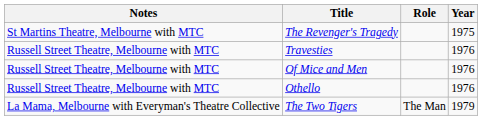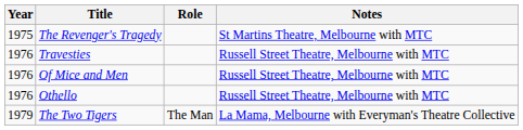 <table class=wikitable>
 <tr>
-<th>Notes</th>
+<th>Year</th>
 <th>Title</th>
 <th>Role</th>
-<th>Year</th>
+<th>Notes</th>
 </tr>
 <tr>
-<td><a href='#'>St Martins Theatre, Melbourne</a> with <a href='#'>MTC</a></td>
+<td>1975</td>
 <td><em><a href='#'>The Revenger's Tragedy</a></em></td>
 <td></td>
-<td>1975</td>
+<td><a href='#'>St Martins Theatre, Melbourne</a> with <a href='#'>MTC</a></td>
 </tr>
 <tr>
-<td><a href='#'>Russell Street Theatre, Melbourne</a> with <a href='#'>MTC</a></td>
+<td>1976</td>
 <td><em><a href='#'>Travesties</a></em></td>
 <td></td>
-<td>1976</td>
+<td><a href='#'>Russell Street Theatre, Melbourne</a> with <a href='#'>MTC</a></td>
 </tr>
 <tr>
-<td><a href='#'>Russell Street Theatre, Melbourne</a> with <a href='#'>MTC</a></td>
+<td>1976</td>
 <td><em><a href='#'>Of Mice and Men</a></em></td>
 <td></td>
-<td>1976</td>
+<td><a href='#'>Russell Street Theatre, Melbourne</a> with <a href='#'>MTC</a></td>
 </tr>
 <tr>
-<td><a href='#'>Russell Street Theatre, Melbourne</a> with <a href='#'>MTC</a></td>
+<td>1976</td>
 <td><em><a href='#'>Othello</a></em></td>
 <td></td>
-<td>1976</td>
+<td><a href='#'>Russell Street Theatre, Melbourne</a> with <a href='#'>MTC</a></td>
 </tr>
 <tr>
-<td><a href='#'>La Mama, Melbourne</a> with Everyman's Theatre Collective</td>
+<td>1979</td>
 <td><em><a href='#'>The Two Tigers</a></em></td>
 <td>The Man</td>
-<td>1979</td>
+<td><a href='#'>La Mama, Melbourne</a> with Everyman's Theatre Collective</td>
 </tr>
 </table>
